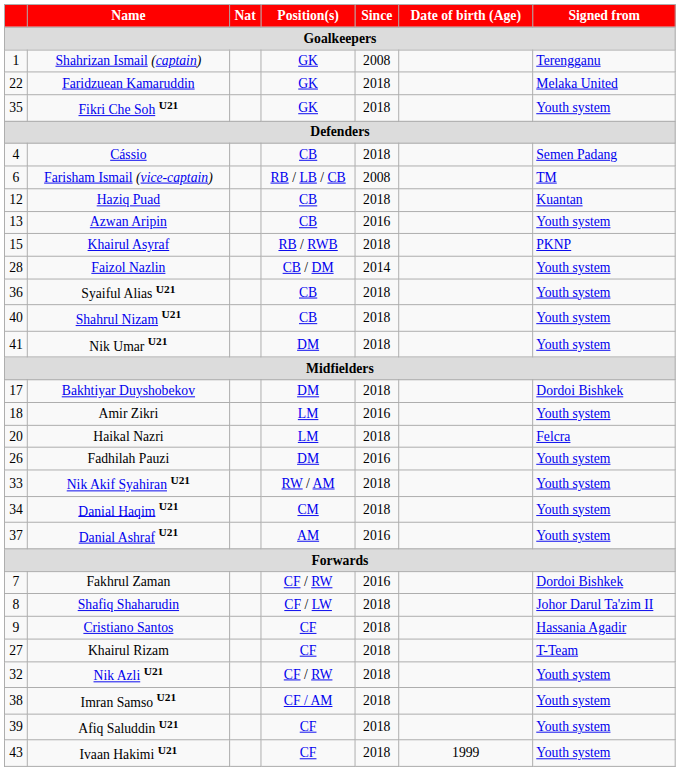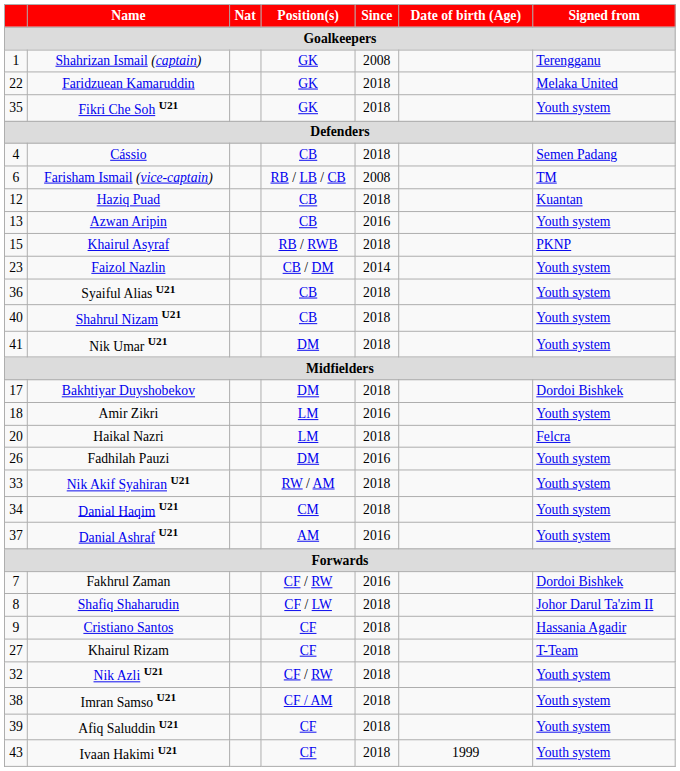 <table class="wikitable" style="text-align:center; font-size:90%; width:80%;">
 <tr>
 <th style="background:#FF0000; color:white; text-align:center;"></th>
 <th style="background:#FF0000; color:white; text-align:center;">Name</th>
 <th style="background:#FF0000; color:white; text-align:center;">Nat</th>
 <th style="background:#FF0000; color:white; text-align:center;">Position(s)</th>
 <th style="background:#FF0000; color:white; text-align:center;">Since</th>
 <th style="background:#FF0000; color:white; text-align:center;">Date of birth (Age)</th>
 <th style="background:#FF0000; color:white; text-align:center;">Signed from</th>
 </tr>
 <tr>
 <th colspan="9" style="background:#dcdcdc; text-align:center;">Goalkeepers</th>
 </tr>
 <tr>
 <td>1</td>
 <td><a href='#'>Shahrizan Ismail</a> <em>(<a href='#'>captain</a>)</em></td>
 <td></td>
 <td><a href='#'>GK</a></td>
 <td>2008</td>
 <td></td>
 <td align=left> <a href='#'>Terengganu</a></td>
 </tr>
 <tr>
 <td>22</td>
 <td><a href='#'>Faridzuean Kamaruddin</a></td>
 <td></td>
 <td><a href='#'>GK</a></td>
 <td>2018</td>
 <td></td>
 <td align=left> <a href='#'>Melaka United</a></td>
 </tr>
 <tr>
 <td>35</td>
 <td><a href='#'>Fikri Che Soh</a> <sup><strong>U21</strong></sup></td>
 <td></td>
 <td><a href='#'>GK</a></td>
 <td>2018</td>
 <td></td>
 <td align=left><a href='#'>Youth system</a></td>
 </tr>
 <tr>
 <th colspan="9" style="background:#dcdcdc; text-align:center;">Defenders</th>
 </tr>
 <tr>
 <td>4</td>
 <td><a href='#'>Cássio</a></td>
 <td></td>
 <td><a href='#'>CB</a></td>
 <td>2018</td>
 <td></td>
 <td align=left> <a href='#'>Semen Padang</a></td>
 </tr>
 <tr>
 <td>6</td>
 <td><a href='#'>Farisham Ismail</a> <em>(<a href='#'>vice-captain</a>)</em></td>
 <td></td>
 <td><a href='#'>RB</a> / <a href='#'>LB</a> / <a href='#'>CB</a></td>
 <td>2008</td>
 <td></td>
 <td align=left> <a href='#'>TM</a></td>
 </tr>
 <tr>
 <td>12</td>
 <td><a href='#'>Haziq Puad</a></td>
 <td></td>
 <td><a href='#'>CB</a></td>
 <td>2018</td>
 <td></td>
 <td align=left> <a href='#'>Kuantan</a></td>
 </tr>
 <tr>
 <td>13</td>
 <td><a href='#'>Azwan Aripin</a></td>
 <td></td>
 <td><a href='#'>CB</a></td>
 <td>2016</td>
 <td></td>
 <td align=left><a href='#'>Youth system</a></td>
 </tr>
 <tr>
 <td>15</td>
 <td><a href='#'>Khairul Asyraf</a></td>
 <td></td>
 <td><a href='#'>RB</a> / <a href='#'>RWB</a></td>
 <td>2018</td>
 <td></td>
 <td align=left> <a href='#'>PKNP</a></td>
 </tr>
 <tr>
-<td>28</td>
+<td>23</td>
 <td><a href='#'>Faizol Nazlin</a></td>
 <td></td>
 <td><a href='#'>CB</a> / <a href='#'>DM</a></td>
 <td>2014</td>
 <td></td>
 <td align=left><a href='#'>Youth system</a></td>
 </tr>
 <tr>
 <td>36</td>
 <td>Syaiful Alias <sup><strong>U21</strong></sup></td>
 <td></td>
 <td><a href='#'>CB</a></td>
 <td>2018</td>
 <td></td>
 <td align=left><a href='#'>Youth system</a></td>
 </tr>
 <tr>
 <td>40</td>
 <td><a href='#'>Shahrul Nizam</a> <sup><strong>U21</strong></sup></td>
 <td></td>
 <td><a href='#'>CB</a></td>
 <td>2018</td>
 <td></td>
 <td align=left><a href='#'>Youth system</a></td>
 </tr>
 <tr>
 <td>41</td>
 <td>Nik Umar <sup><strong>U21</strong></sup></td>
 <td></td>
 <td><a href='#'>DM</a></td>
 <td>2018</td>
 <td></td>
 <td align=left><a href='#'>Youth system</a></td>
 </tr>
 <tr>
 <th colspan="9" style="background:#dcdcdc; text-align:center;">Midfielders</th>
 </tr>
 <tr>
 <td>17</td>
 <td><a href='#'>Bakhtiyar Duyshobekov</a></td>
 <td></td>
 <td><a href='#'>DM</a></td>
 <td>2018</td>
 <td></td>
 <td align=left> <a href='#'>Dordoi Bishkek</a></td>
 </tr>
 <tr>
 <td>18</td>
 <td>Amir Zikri</td>
 <td></td>
 <td><a href='#'>LM</a></td>
 <td>2016</td>
 <td></td>
 <td align=left><a href='#'>Youth system</a></td>
 </tr>
 <tr>
 <td>20</td>
 <td>Haikal Nazri</td>
 <td></td>
 <td><a href='#'>LM</a></td>
 <td>2018</td>
 <td></td>
 <td align=left> <a href='#'>Felcra</a></td>
 </tr>
 <tr>
 <td>26</td>
 <td>Fadhilah Pauzi</td>
 <td></td>
 <td><a href='#'>DM</a></td>
 <td>2016</td>
 <td></td>
 <td align=left><a href='#'>Youth system</a></td>
 </tr>
 <tr>
 <td>33</td>
 <td><a href='#'>Nik Akif Syahiran</a> <sup><strong>U21</strong></sup></td>
 <td></td>
 <td><a href='#'>RW</a> / <a href='#'>AM</a></td>
 <td>2018</td>
 <td></td>
 <td align=left><a href='#'>Youth system</a></td>
 </tr>
 <tr>
 <td>34</td>
 <td><a href='#'>Danial Haqim</a> <sup><strong>U21</strong></sup></td>
 <td></td>
 <td><a href='#'>CM</a></td>
 <td>2018</td>
 <td></td>
 <td align=left><a href='#'>Youth system</a></td>
 </tr>
 <tr>
 <td>37</td>
 <td><a href='#'>Danial Ashraf</a> <sup><strong>U21</strong></sup></td>
 <td></td>
 <td><a href='#'>AM</a></td>
 <td>2016</td>
 <td></td>
 <td align=left><a href='#'>Youth system</a></td>
 </tr>
 <tr>
 <th colspan="9" style="background:#dcdcdc; text-align:center;">Forwards</th>
 </tr>
 <tr>
 <td>7</td>
 <td>Fakhrul Zaman</td>
 <td></td>
 <td><a href='#'>CF</a> / <a href='#'>RW</a></td>
 <td>2016</td>
 <td></td>
 <td align=left> <a href='#'>Dordoi Bishkek</a></td>
 </tr>
 <tr>
 <td>8</td>
 <td><a href='#'>Shafiq Shaharudin</a></td>
 <td></td>
 <td><a href='#'>CF</a> / <a href='#'>LW</a></td>
 <td>2018</td>
 <td></td>
 <td align=left> <a href='#'>Johor Darul Ta'zim II</a></td>
 </tr>
 <tr>
 <td>9</td>
 <td><a href='#'>Cristiano Santos</a></td>
 <td></td>
 <td><a href='#'>CF</a></td>
 <td>2018</td>
 <td></td>
 <td align=left> <a href='#'>Hassania Agadir</a></td>
 </tr>
 <tr>
 <td>27</td>
 <td>Khairul Rizam</td>
 <td></td>
 <td><a href='#'>CF</a></td>
 <td>2018</td>
 <td></td>
 <td align=left> <a href='#'>T-Team</a></td>
 </tr>
 <tr>
 <td>32</td>
 <td><a href='#'>Nik Azli</a> <sup><strong>U21</strong></sup></td>
 <td></td>
 <td><a href='#'>CF</a> / <a href='#'>RW</a></td>
 <td>2018</td>
 <td></td>
 <td align=left><a href='#'>Youth system</a></td>
 </tr>
 <tr>
 <td>38</td>
 <td>Imran Samso <sup><strong>U21</strong></sup></td>
 <td></td>
 <td><a href='#'>CF / AM</a></td>
 <td>2018</td>
 <td></td>
 <td align=left><a href='#'>Youth system</a></td>
 </tr>
 <tr>
 <td>39</td>
 <td>Afiq Saluddin <sup><strong>U21</strong></sup></td>
 <td></td>
 <td><a href='#'>CF</a></td>
 <td>2018</td>
 <td></td>
 <td align=left><a href='#'>Youth system</a></td>
 </tr>
 <tr>
 <td>43</td>
 <td>Ivaan Hakimi <sup><strong>U21</strong></sup></td>
 <td></td>
 <td><a href='#'>CF</a></td>
 <td>2018</td>
 <td>1999</td>
 <td align=left><a href='#'>Youth system</a></td>
 </tr>
 </table>
